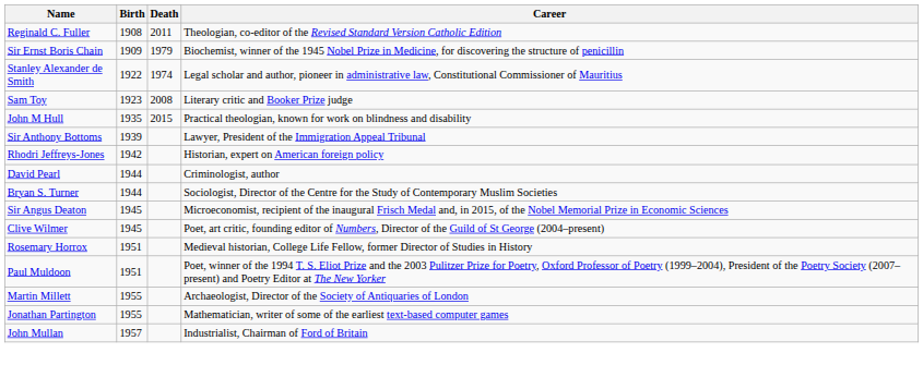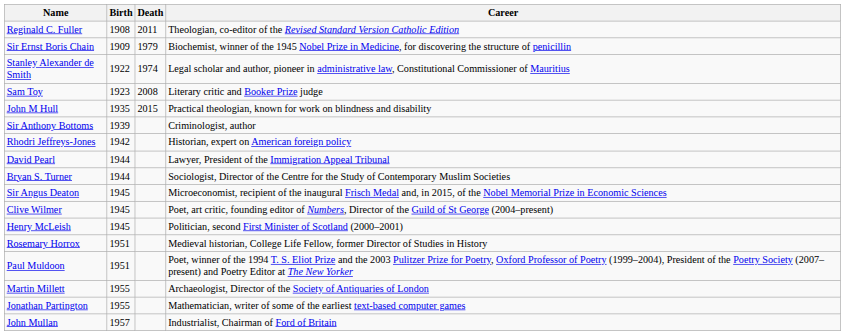 <table class="wikitable sortable" style="font-size: 95%;">
 <tr bgcolor="#f7f7f7">
 <th>Name</th>
 <th>Birth</th>
 <th>Death</th>
 <th>Career</th>
 </tr>
 <tr>
 <td><a href='#'>Reginald C. Fuller</a></td>
 <td>1908</td>
 <td>2011</td>
 <td>Theologian, co-editor of the <em><a href='#'>Revised Standard Version Catholic Edition</a></em></td>
 </tr>
 <tr>
 <td><a href='#'>Sir Ernst Boris Chain</a></td>
 <td>1909</td>
 <td>1979</td>
 <td>Biochemist, winner of the 1945 <a href='#'>Nobel Prize in Medicine</a>, for discovering the structure of <a href='#'>penicillin</a></td>
 </tr>
 <tr>
 <td><a href='#'>Stanley Alexander de Smith</a></td>
 <td>1922</td>
 <td>1974</td>
 <td>Legal scholar and author, pioneer in <a href='#'>administrative law</a>, Constitutional Commissioner of <a href='#'>Mauritius</a></td>
 </tr>
 <tr>
 <td><a href='#'>Sam Toy</a></td>
 <td>1923</td>
 <td>2008</td>
 <td>Literary critic and <a href='#'>Booker Prize</a> judge</td>
 </tr>
 <tr>
 <td><a href='#'>John M Hull</a></td>
 <td>1935</td>
 <td>2015</td>
 <td>Practical theologian, known for work on blindness and disability</td>
 </tr>
 <tr>
 <td><a href='#'>Sir Anthony Bottoms</a></td>
 <td>1939</td>
 <td></td>
-<td>Lawyer, President of the <a href='#'>Immigration Appeal Tribunal</a></td>
+<td>Criminologist, author</td>
 </tr>
 <tr>
 <td><a href='#'>Rhodri Jeffreys-Jones</a></td>
 <td>1942</td>
 <td></td>
 <td>Historian, expert on <a href='#'>American foreign policy</a></td>
 </tr>
 <tr>
 <td><a href='#'>David Pearl</a></td>
 <td>1944</td>
 <td></td>
-<td>Criminologist, author</td>
+<td>Lawyer, President of the <a href='#'>Immigration Appeal Tribunal</a></td>
 </tr>
 <tr>
 <td><a href='#'>Bryan S. Turner</a></td>
 <td>1944</td>
 <td></td>
 <td>Sociologist, Director of the Centre for the Study of Contemporary Muslim Societies</td>
 </tr>
 <tr>
 <td><a href='#'>Sir Angus Deaton</a></td>
 <td>1945</td>
 <td></td>
 <td>Microeconomist, recipient of the inaugural <a href='#'>Frisch Medal</a> and, in 2015, of the <a href='#'>Nobel Memorial Prize in Economic Sciences</a></td>
 </tr>
 <tr>
 <td><a href='#'>Clive Wilmer</a></td>
 <td>1945</td>
 <td></td>
 <td>Poet, art critic, founding editor of <em><a href='#'>Numbers</a></em>, Director of the <a href='#'>Guild of St George</a> (2004–present)</td>
+</tr>
+<tr>
+<td><a href='#'>Henry McLeish</a></td>
+<td>1945</td>
+<td></td>
+<td>Politician, second <a href='#'>First Minister of Scotland</a> (2000–2001)</td>
 </tr>
 <tr>
 <td><a href='#'>Rosemary Horrox</a></td>
 <td>1951</td>
 <td></td>
 <td>Medieval historian, College Life Fellow, former Director of Studies in History</td>
 </tr>
 <tr>
 <td><a href='#'>Paul Muldoon</a></td>
 <td>1951</td>
 <td></td>
 <td>Poet, winner of the 1994 <a href='#'>T. S. Eliot Prize</a> and the 2003 <a href='#'>Pulitzer Prize for Poetry</a>, <a href='#'>Oxford Professor of Poetry</a> (1999–2004), President of the <a href='#'>Poetry Society</a> (2007–present) and Poetry Editor at <em><a href='#'>The New Yorker</a></em></td>
 </tr>
 <tr>
 <td><a href='#'>Martin Millett</a></td>
 <td>1955</td>
 <td></td>
 <td>Archaeologist, Director of the <a href='#'>Society of Antiquaries of London</a></td>
 </tr>
 <tr>
 <td><a href='#'>Jonathan Partington</a></td>
 <td>1955</td>
 <td></td>
 <td>Mathematician, writer of some of the earliest <a href='#'>text-based computer games</a></td>
 </tr>
 <tr>
 <td><a href='#'>John Mullan</a></td>
 <td>1957</td>
 <td></td>
 <td>Industrialist, Chairman of <a href='#'>Ford of Britain</a></td>
 </tr>
 </table>
